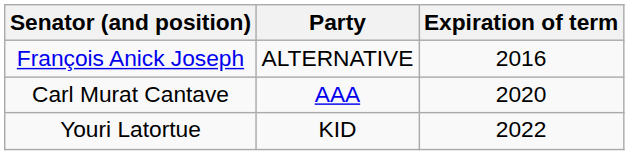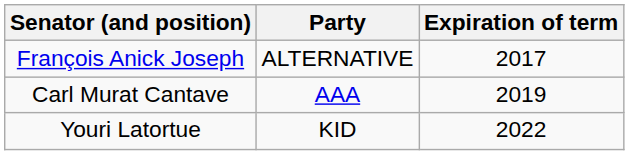 <table class="wikitable" style="text-align:center;">
 <tr>
 <th>Senator (and position)</th>
 <th>Party</th>
 <th>Expiration of term</th>
 </tr>
 <tr>
 <td><a href='#'>François Anick Joseph</a></td>
 <td>ALTERNATIVE</td>
-<td>2016</td>
+<td>2017</td>
 </tr>
 <tr>
 <td>Carl Murat Cantave</td>
 <td><a href='#'>AAA</a></td>
-<td>2020</td>
+<td>2019</td>
 </tr>
 <tr>
 <td>Youri Latortue</td>
 <td>KID</td>
 <td>2022</td>
 </tr>
 </table>
